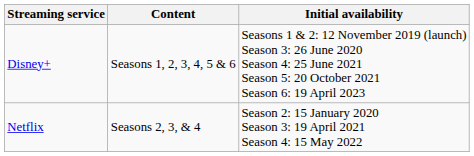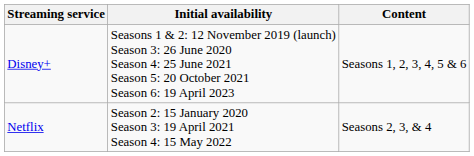 <table class="wikitable">
 <tr>
 <th>Streaming service</th>
+<th>Initial availability</th>
 <th>Content</th>
-<th>Initial availability</th>
 </tr>
 <tr>
 <td><a href='#'>Disney+</a></td>
+<td>Seasons 1 & 2: 12 November 2019 (launch)<br>Season 3: 26 June 2020<br>Season 4: 25 June 2021<br>Season 5: 20 October 2021<br>Season 6: 19 April 2023</td>
 <td>Seasons 1, 2, 3, 4, 5 & 6</td>
-<td>Seasons 1 & 2: 12 November 2019 (launch)<br>Season 3: 26 June 2020<br>Season 4: 25 June 2021<br>Season 5: 20 October 2021<br>Season 6: 19 April 2023</td>
 </tr>
 <tr>
 <td><a href='#'>Netflix</a></td>
+<td>Season 2: 15 January 2020<br>Season 3: 19 April 2021<br>Season 4: 15 May 2022</td>
 <td>Seasons 2, 3, & 4</td>
-<td>Season 2: 15 January 2020<br>Season 3: 19 April 2021<br>Season 4: 15 May 2022</td>
 </tr>
 </table>
